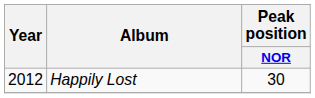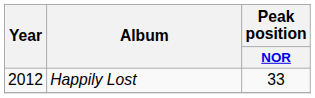 <table class="wikitable plainrowheaders" style="text-align:center;">
 <tr>
 <th scope="col" rowspan="2">Year</th>
 <th scope="col" rowspan="2" style="width:12em;">Album</th>
 <th scope="col">Peak position</th>
 </tr>
 <tr>
 <th scope="col" style="width:3em;font-size:85%;"><a href='#'>NOR</a><br></th>
 </tr>
 <tr>
 <td>2012</td>
 <td style="text-align:left;"><em>Happily Lost</em></td>
-<td>30</td>
+<td>33</td>
 </tr>
 <tr>
 </tr>
 </table>
